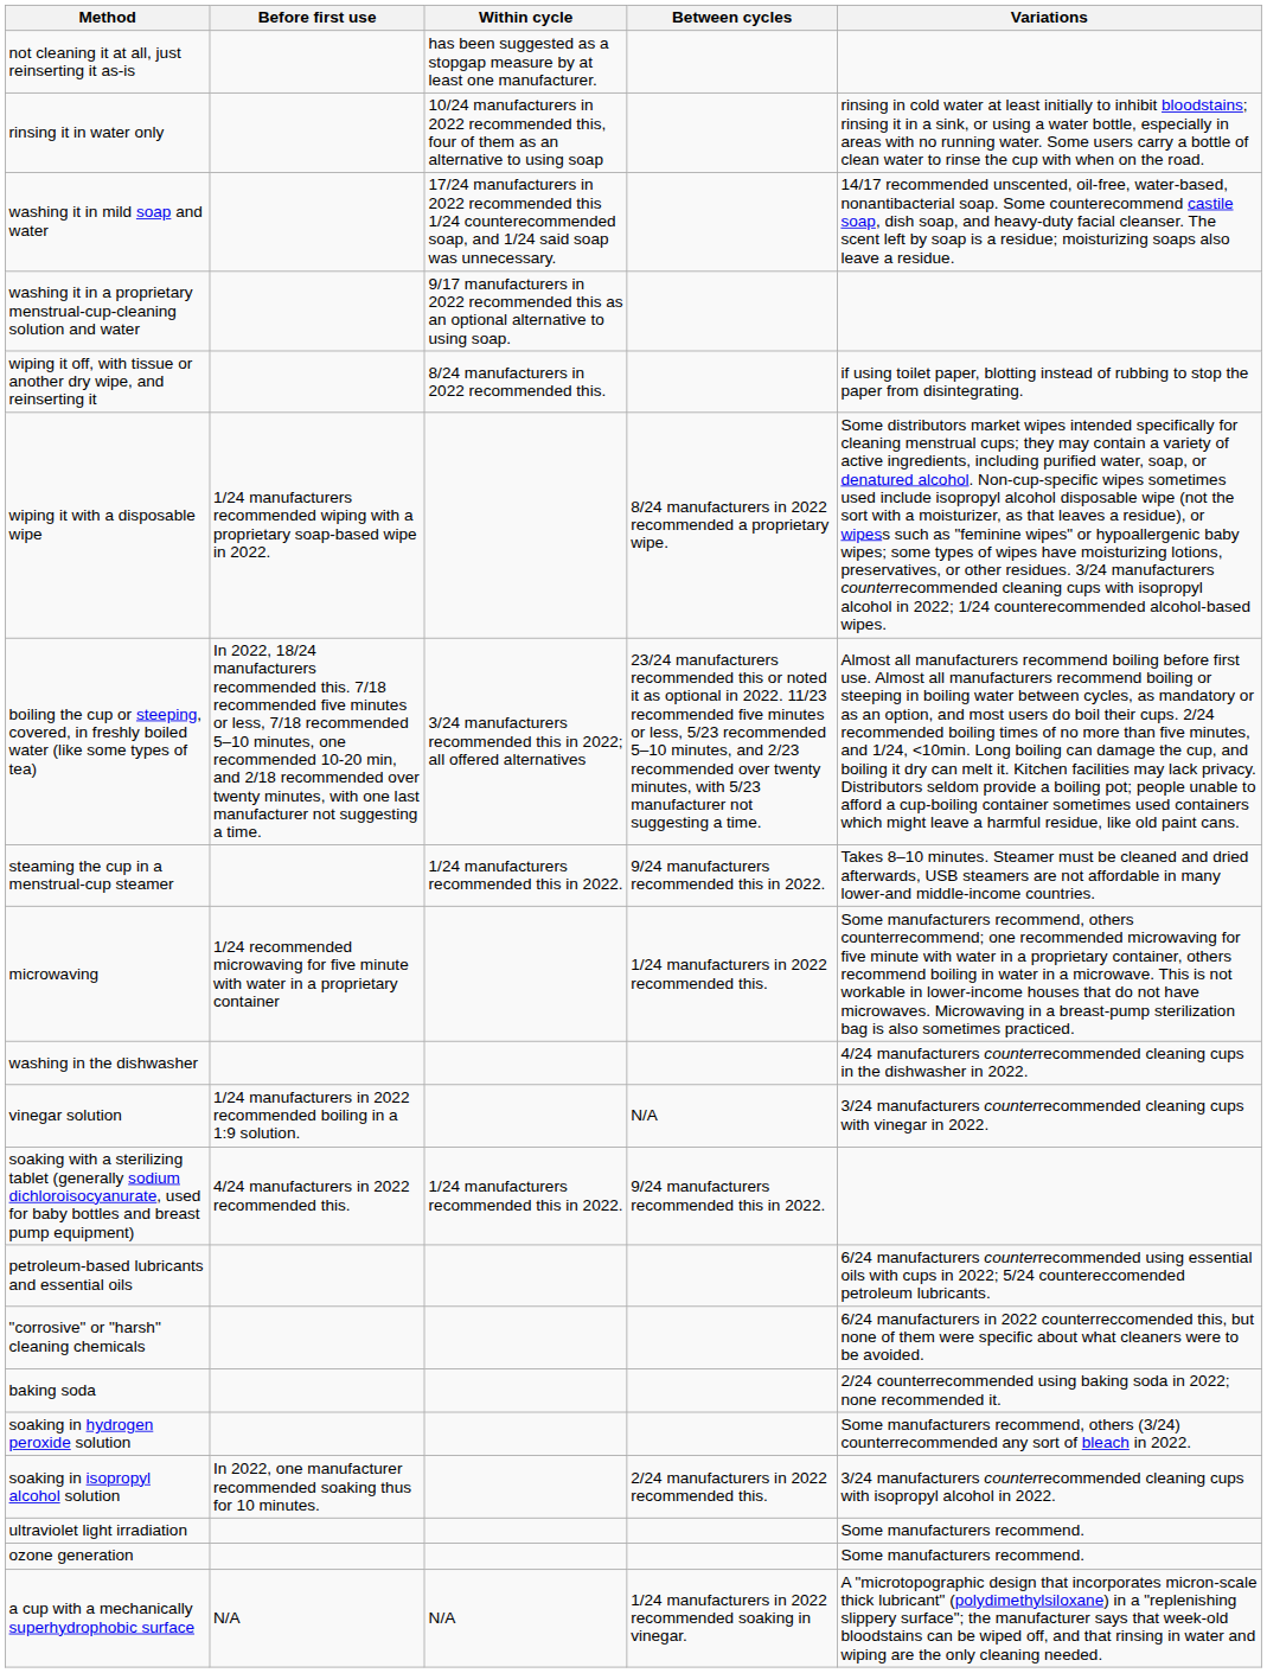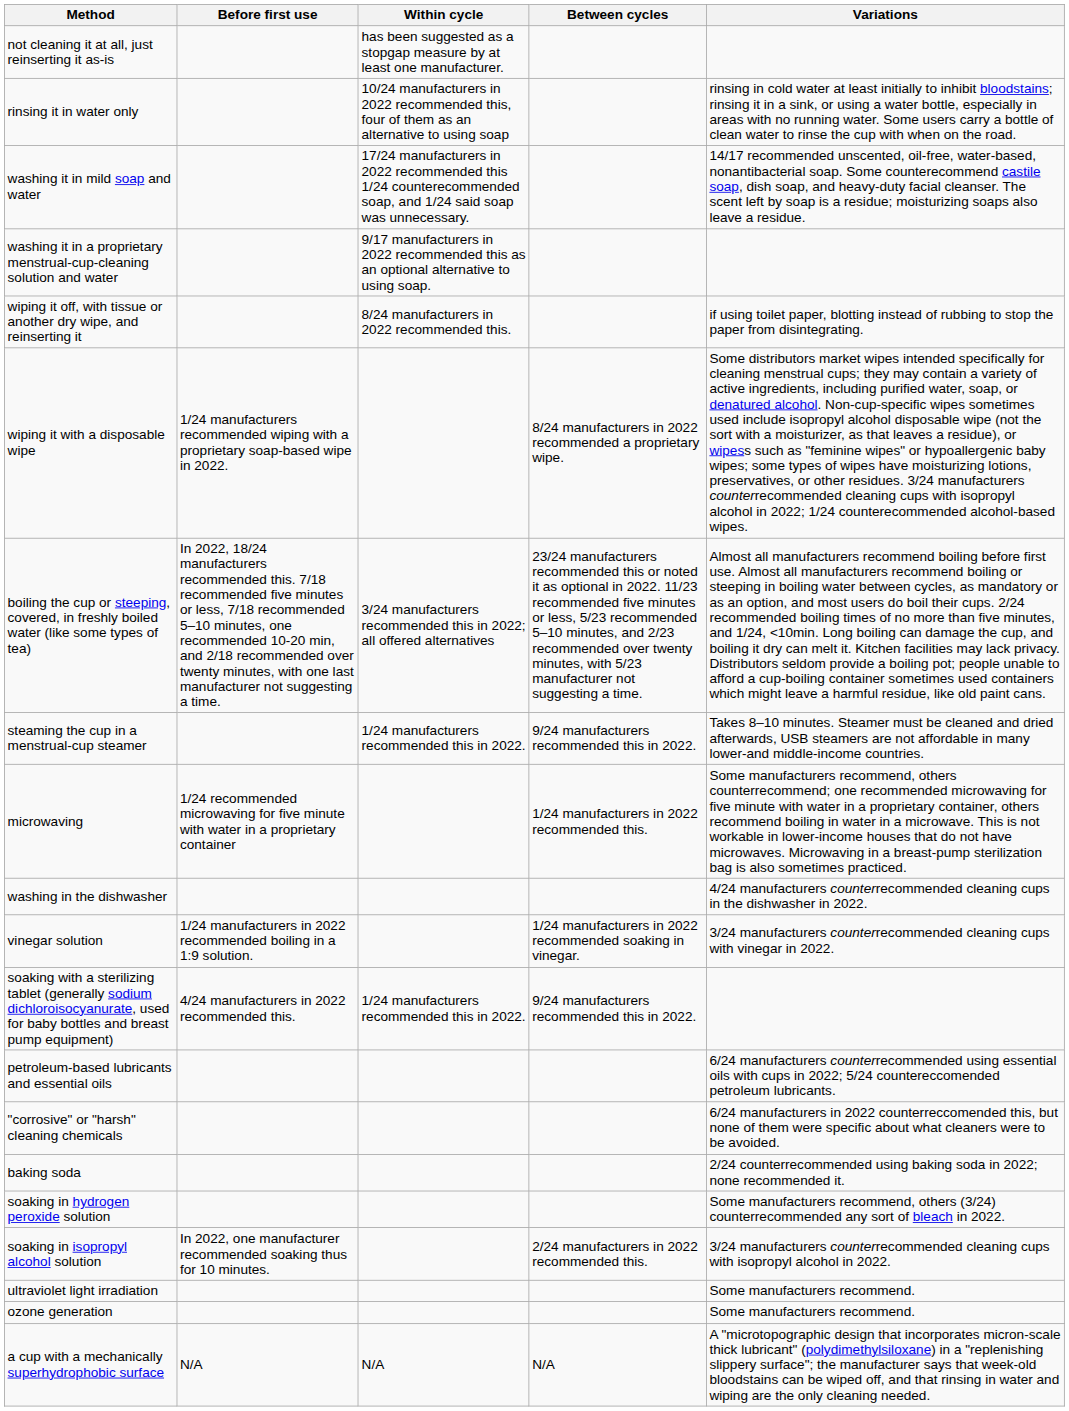 <table class="wikitable mw-collapsible mw-collapsed floatright">
 <tr>
 <th>Method</th>
 <th>Before first use</th>
 <th>Within cycle</th>
 <th>Between cycles</th>
 <th>Variations</th>
 </tr>
 <tr>
 <td>not cleaning it at all, just reinserting it as-is</td>
 <td></td>
 <td>has been suggested as a stopgap measure by at least one manufacturer.</td>
 <td></td>
 <td></td>
 </tr>
 <tr>
 <td>rinsing it in water only</td>
 <td></td>
 <td>10/24 manufacturers in 2022 recommended this, four of them as an alternative to using soap</td>
 <td></td>
 <td>rinsing in cold water at least initially to inhibit <a href='#'>bloodstains</a>; rinsing it in a sink, or using a water bottle, especially in areas with no running water. Some users carry a bottle of clean water to rinse the cup with when on the road.</td>
 </tr>
 <tr>
 <td>washing it in mild <a href='#'>soap</a> and water</td>
 <td></td>
 <td>17/24 manufacturers in 2022 recommended this 1/24 counterecommended soap, and 1/24 said soap was unnecessary.</td>
 <td></td>
 <td>14/17 recommended unscented, oil-free, water-based, nonantibacterial soap. Some counterecommend <a href='#'>castile soap</a>, dish soap, and heavy-duty facial cleanser. The scent left by soap is a residue; moisturizing soaps also leave a residue.</td>
 </tr>
 <tr>
 <td>washing it in a proprietary menstrual-cup-cleaning solution and water</td>
 <td></td>
 <td>9/17 manufacturers in 2022 recommended this as an optional alternative to using soap.</td>
 <td></td>
 <td></td>
 </tr>
 <tr>
 <td>wiping it off, with tissue or another dry wipe, and reinserting it</td>
 <td></td>
 <td>8/24 manufacturers in 2022 recommended this.</td>
 <td></td>
 <td>if using toilet paper, blotting instead of rubbing to stop the paper from disintegrating.</td>
 </tr>
 <tr>
 <td>wiping it with a disposable wipe</td>
 <td>1/24 manufacturers recommended wiping with a proprietary soap-based wipe in 2022.</td>
 <td></td>
 <td>8/24 manufacturers in 2022 recommended a proprietary wipe.</td>
 <td>Some distributors market wipes intended specifically for cleaning menstrual cups; they may contain a variety of active ingredients, including purified water, soap, or <a href='#'>denatured alcohol</a>. Non-cup-specific wipes sometimes used include isopropyl alcohol disposable wipe (not the sort with a moisturizer, as that leaves a residue), or <a href='#'>wipes</a>s such as "feminine wipes" or hypoallergenic baby wipes; some types of wipes have moisturizing lotions, preservatives, or other residues. 3/24 manufacturers <em>counter</em>recommended cleaning cups with isopropyl alcohol in 2022; 1/24 counterecommended alcohol-based wipes.</td>
 </tr>
 <tr>
 <td>boiling the cup or <a href='#'>steeping</a>, covered, in freshly boiled water (like some types of tea)</td>
 <td>In 2022, 18/24 manufacturers recommended this. 7/18 recommended five minutes or less, 7/18 recommended 5–10 minutes, one recommended 10-20 min, and 2/18 recommended over twenty minutes, with one last manufacturer not suggesting a time.</td>
 <td>3/24 manufacturers recommended this in 2022; all offered alternatives</td>
 <td>23/24 manufacturers recommended this or noted it as optional in 2022. 11/23 recommended five minutes or less, 5/23 recommended 5–10 minutes, and 2/23 recommended over twenty minutes, with 5/23 manufacturer not suggesting a time.</td>
 <td>Almost all manufacturers recommend boiling before first use. Almost all manufacturers recommend boiling or steeping in boiling water between cycles, as mandatory or as an option, and most users do boil their cups. 2/24 recommended boiling times of no more than five minutes, and 1/24, <10min. Long boiling can damage the cup, and boiling it dry can melt it.  Kitchen facilities may lack privacy. Distributors seldom provide a boiling pot; people unable to afford a cup-boiling container sometimes used containers which might leave a harmful residue, like old paint cans.</td>
 </tr>
 <tr>
 <td>steaming the cup in a menstrual-cup steamer</td>
 <td></td>
 <td>1/24 manufacturers recommended this in 2022.</td>
 <td>9/24 manufacturers recommended this in 2022.</td>
 <td>Takes 8–10 minutes. Steamer must be cleaned and dried afterwards, USB steamers are not affordable in many lower-and middle-income countries.</td>
 </tr>
 <tr>
 <td>microwaving</td>
 <td>1/24  recommended microwaving for five minute with water in a proprietary container</td>
 <td></td>
 <td>1/24 manufacturers in 2022 recommended this.</td>
 <td>Some manufacturers recommend, others counterrecommend; one recommended microwaving for five minute with water in a proprietary container, others recommend boiling in water in a microwave. This is not workable in lower-income houses that do not have microwaves. Microwaving in a breast-pump sterilization bag is also sometimes practiced.</td>
 </tr>
 <tr>
 <td>washing in the dishwasher</td>
 <td></td>
 <td></td>
 <td></td>
 <td>4/24 manufacturers <em>counter</em>recommended cleaning cups in the dishwasher in 2022.</td>
 </tr>
 <tr>
 <td>vinegar solution</td>
 <td>1/24 manufacturers in 2022 recommended boiling in a 1:9 solution.</td>
 <td></td>
-<td>N/A</td>
+<td>1/24 manufacturers in 2022 recommended soaking in vinegar.</td>
 <td>3/24 manufacturers <em>counter</em>recommended cleaning cups with vinegar in 2022.</td>
 </tr>
 <tr>
 <td>soaking with a sterilizing tablet (generally <a href='#'>sodium dichloroisocyanurate</a>, used for baby bottles and breast pump equipment)</td>
 <td>4/24 manufacturers in 2022 recommended this.</td>
 <td>1/24 manufacturers recommended this in 2022.</td>
 <td>9/24 manufacturers recommended this in 2022.</td>
 </tr>
 <tr>
 <td>petroleum-based lubricants and essential oils</td>
 <td></td>
 <td></td>
 <td></td>
 <td>6/24 manufacturers <em>counter</em>recommended using essential oils with cups in 2022; 5/24 countereccomended petroleum lubricants.</td>
 </tr>
 <tr>
 <td>"corrosive" or "harsh" cleaning chemicals</td>
 <td></td>
 <td></td>
 <td></td>
 <td>6/24 manufacturers in 2022 counterreccomended this, but none of them were specific about what cleaners were to be avoided.</td>
 </tr>
 <tr>
 <td>baking soda</td>
 <td></td>
 <td></td>
 <td></td>
 <td>2/24 counterrecommended using baking soda in 2022; none recommended it.</td>
 </tr>
 <tr>
 <td>soaking in <a href='#'>hydrogen peroxide</a> solution</td>
 <td></td>
 <td></td>
 <td></td>
 <td>Some manufacturers recommend, others (3/24) counterrecommended any sort of <a href='#'>bleach</a> in 2022.</td>
 </tr>
 <tr>
 <td>soaking in <a href='#'>isopropyl alcohol</a> solution</td>
 <td>In 2022, one manufacturer recommended soaking thus for 10 minutes.</td>
 <td></td>
 <td>2/24 manufacturers in 2022 recommended this.</td>
 <td>3/24 manufacturers <em>counter</em>recommended cleaning cups with isopropyl alcohol in 2022.</td>
 </tr>
 <tr>
 <td>ultraviolet light irradiation</td>
 <td></td>
 <td></td>
 <td></td>
 <td>Some manufacturers recommend.</td>
 </tr>
 <tr>
 <td>ozone generation</td>
 <td></td>
 <td></td>
 <td></td>
 <td>Some manufacturers recommend.</td>
 </tr>
 <tr>
 <td>a cup with a mechanically <a href='#'>superhydrophobic surface</a></td>
 <td>N/A</td>
 <td>N/A</td>
-<td>1/24 manufacturers in 2022 recommended soaking in vinegar.</td>
+<td>N/A</td>
 <td>A "microtopographic design that incorporates micron-scale thick lubricant" (<a href='#'>polydimethylsiloxane</a>) in a "replenishing slippery surface"; the manufacturer says that week-old bloodstains can be wiped off, and that rinsing in water and wiping are the only cleaning needed.</td>
 </tr>
 </table>
